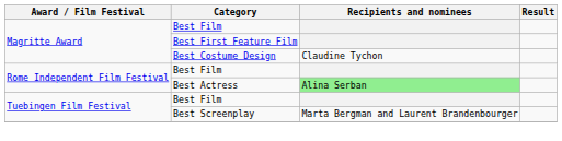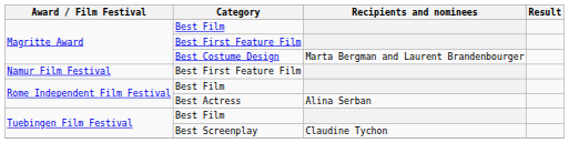 <table class="wikitable plainrowheaders sortable">
 <tr style="background:#ccc; text-align:center;">
 <th scope="col">Award / Film Festival</th>
 <th scope="col">Category</th>
 <th scope="col">Recipients and nominees</th>
 <th scope="col">Result</th>
 </tr>
 <tr>
 <td rowspan=3><a href='#'>Magritte Award</a></td>
 <td><a href='#'>Best Film</a></td>
 <th></th>
 <td></td>
 </tr>
 <tr>
 <td><a href='#'>Best First Feature Film</a></td>
 <th></th>
 <td></td>
 </tr>
 <tr>
 <td><a href='#'>Best Costume Design</a></td>
-<td>Claudine Tychon</td>
+<td>Marta Bergman and Laurent Brandenbourger</td>
+<td></td>
+</tr>
+<tr>
+<td><a href='#'>Namur Film Festival</a></td>
+<td>Best First Feature Film</td>
+<th></th>
 <td></td>
 </tr>
 <tr>
 <td rowspan=2><a href='#'>Rome Independent Film Festival</a></td>
 <td>Best Film</td>
 <th></th>
 <td></td>
 </tr>
 <tr>
 <td>Best Actress</td>
-<td style="background: lightgreen;">Alina Serban</td>
+<td>Alina Serban</td>
 <td></td>
 </tr>
 <tr>
 <td rowspan=2><a href='#'>Tuebingen Film Festival</a></td>
 <td>Best Film</td>
 <th></th>
 <td></td>
 </tr>
 <tr>
 <td>Best Screenplay</td>
-<td>Marta Bergman and Laurent Brandenbourger</td>
+<td>Claudine Tychon</td>
 <td></td>
 </tr>
 <tr>
 </tr>
 </table>
